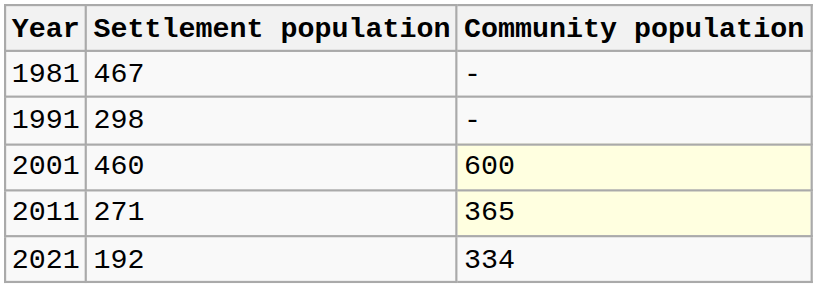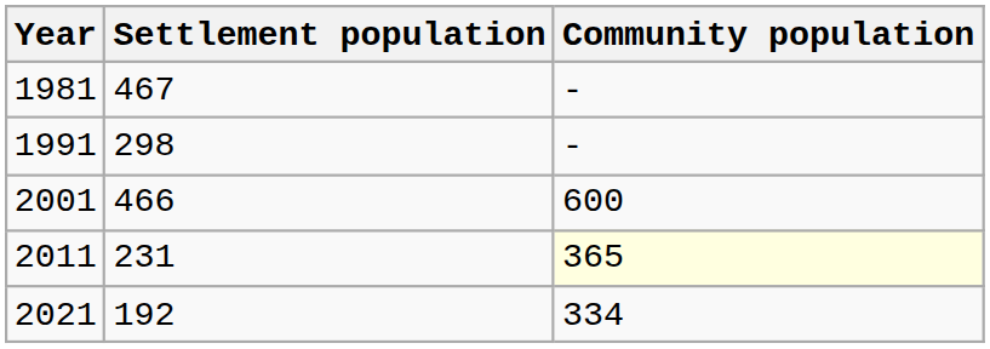 <table class="wikitable">
 <tr>
 <th>Year</th>
 <th>Settlement population</th>
 <th>Community population</th>
 </tr>
 <tr>
 <td>1981</td>
 <td>467</td>
 <td>-</td>
 </tr>
 <tr>
 <td>1991</td>
 <td>298</td>
 <td>-</td>
 </tr>
 <tr>
 <td>2001</td>
-<td>460</td>
-<td style="background: lightyellow;">600</td>
+<td>466</td>
+<td>600</td>
 </tr>
 <tr>
 <td>2011</td>
-<td>271</td>
+<td>231</td>
 <td style="background: lightyellow;">365</td>
 </tr>
 <tr>
 <td>2021</td>
 <td>192</td>
 <td>334</td>
 </tr>
 </table>
